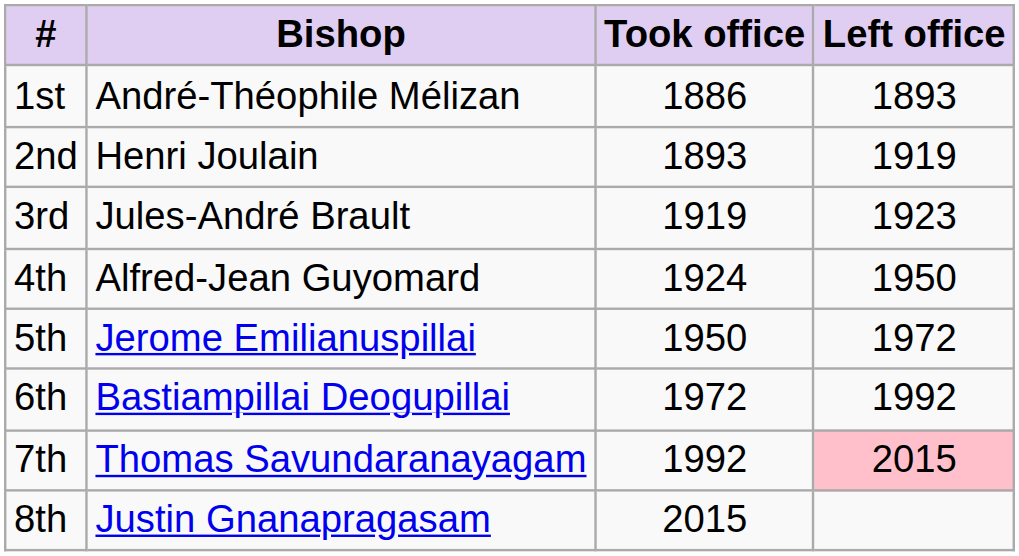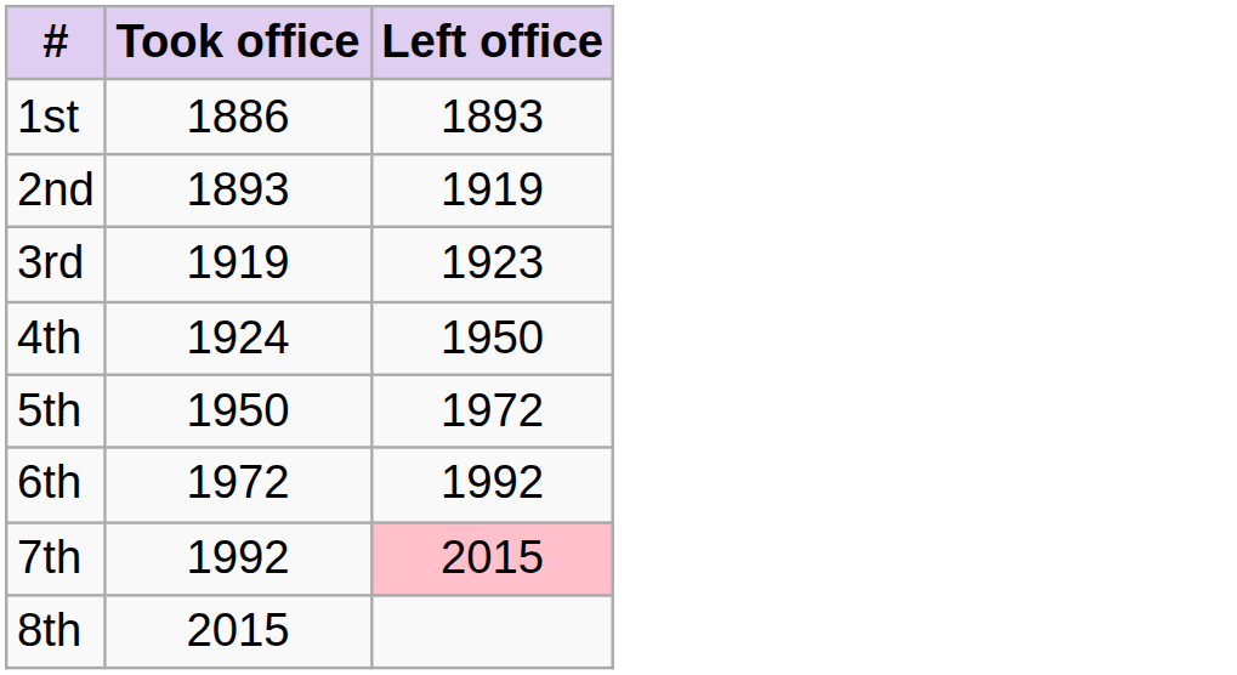 <table class="wikitable sortable" border="1" style="text-align:left; font-size:100%">
 <tr>
 <th style="background-color:#E0CEF2; vertical-align:bottom;">#</th>
-<th style="background-color:#E0CEF2; vertical-align:bottom;">Bishop</th>
 <th style="background-color:#E0CEF2; vertical-align:bottom;">Took office</th>
 <th style="background-color:#E0CEF2; vertical-align:bottom;">Left office</th>
 </tr>
 <tr>
 <td>1st</td>
-<td>André-Théophile Mélizan</td>
 <td align=center>1886</td>
 <td align=center>1893</td>
 </tr>
 <tr>
 <td>2nd</td>
-<td>Henri Joulain</td>
 <td align=center>1893</td>
 <td align=center>1919</td>
 </tr>
 <tr>
 <td>3rd</td>
-<td>Jules-André Brault</td>
 <td align=center>1919</td>
 <td align=center>1923</td>
 </tr>
 <tr>
 <td>4th</td>
-<td>Alfred-Jean Guyomard</td>
 <td align=center>1924</td>
 <td align=center>1950</td>
 </tr>
 <tr>
 <td>5th</td>
-<td><a href='#'>Jerome Emilianuspillai</a></td>
 <td align=center>1950</td>
 <td align=center>1972</td>
 </tr>
 <tr>
 <td>6th</td>
-<td><a href='#'>Bastiampillai Deogupillai</a></td>
 <td align=center>1972</td>
 <td align=center>1992</td>
 </tr>
 <tr>
 <td>7th</td>
-<td><a href='#'>Thomas Savundaranayagam</a></td>
 <td align=center>1992</td>
 <td align=center style="background: pink;">2015</td>
 </tr>
 <tr>
 <td>8th</td>
-<td><a href='#'>Justin Gnanapragasam</a></td>
 <td align=center>2015</td>
 <td align=center></td>
 </tr>
 </table>
